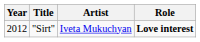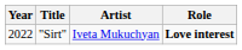 <table class="wikitable">
 <tr>
 <th>Year</th>
 <th>Title</th>
 <th>Artist</th>
 <th>Role</th>
 </tr>
 <tr>
-<td>2012</td>
+<td>2022</td>
 <td>"Sirt"</td>
 <td><a href='#'>Iveta Mukuchyan</a></td>
 <td><strong>Love interest</strong></td>
 </tr>
 </table>
